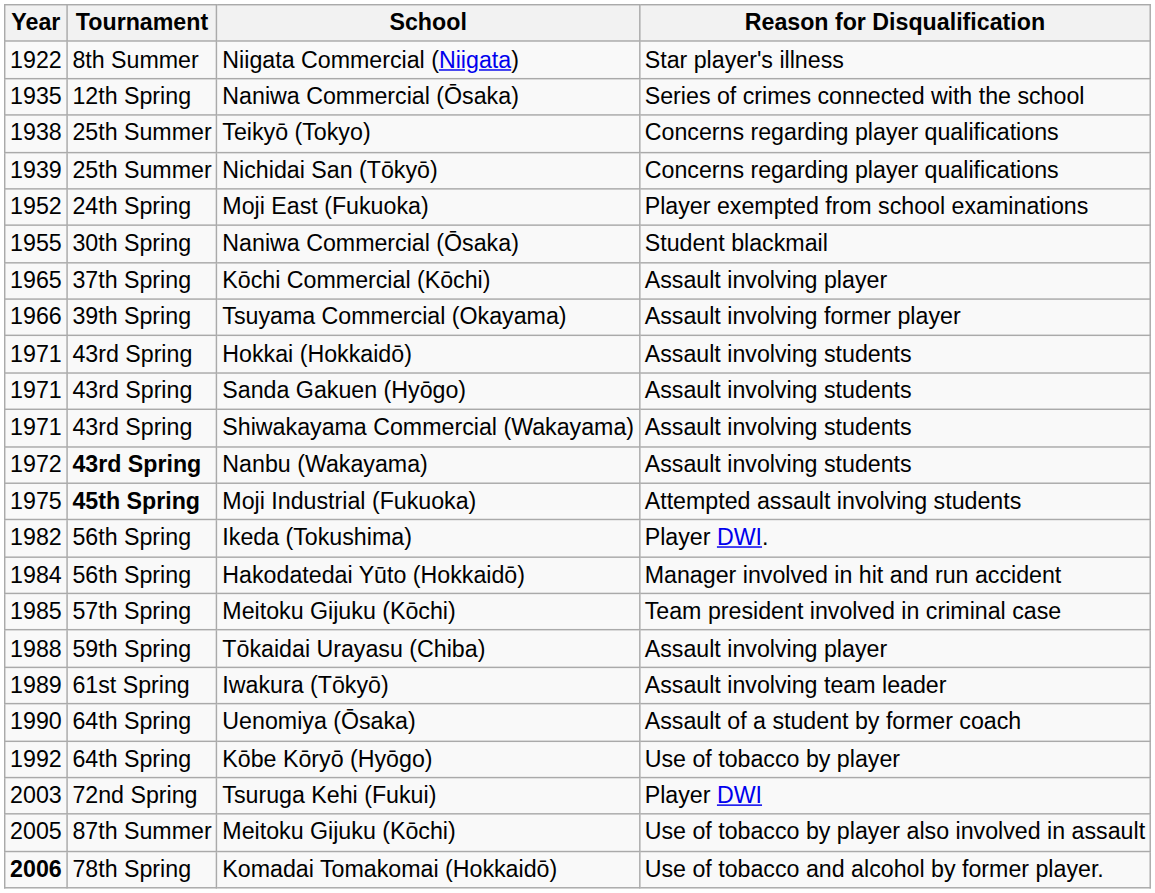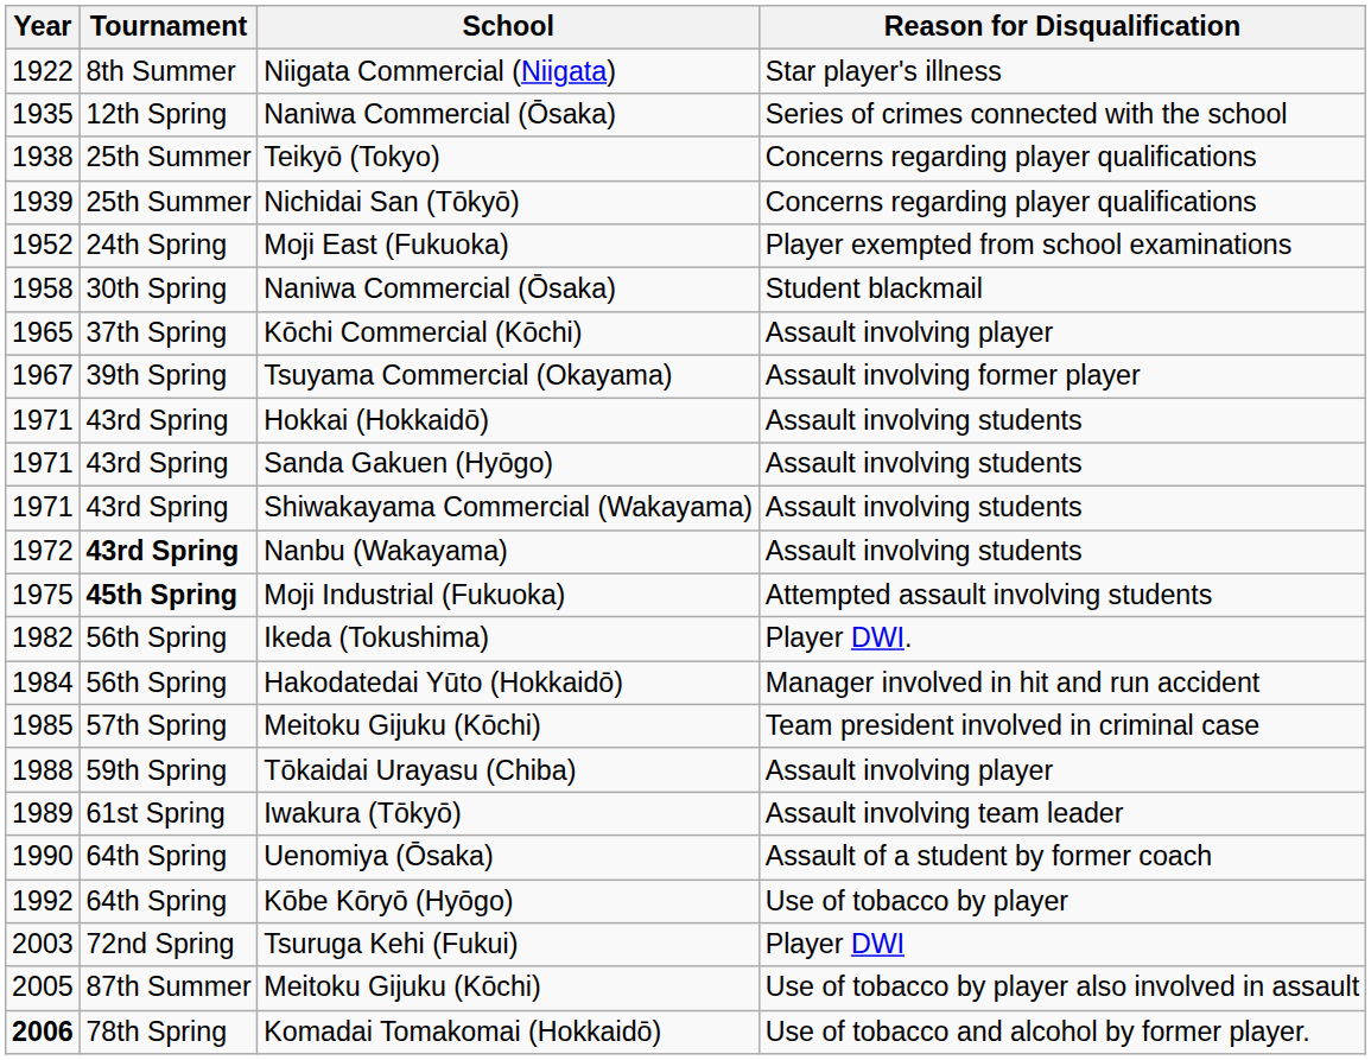 <table class="wikitable">
 <tr>
 <th>Year</th>
 <th>Tournament</th>
 <th>School</th>
 <th colspan="2">Reason for Disqualification</th>
 </tr>
 <tr>
 <td>1922</td>
 <td>8th Summer</td>
 <td>Niigata Commercial (<a href='#'>Niigata</a>)</td>
 <td>Star player's illness</td>
 </tr>
 <tr>
 <td>1935</td>
 <td>12th Spring</td>
 <td>Naniwa Commercial (Ōsaka)</td>
 <td>Series of crimes connected with the school</td>
 </tr>
 <tr>
 <td>1938</td>
 <td>25th Summer</td>
 <td>Teikyō (Tokyo)</td>
 <td>Concerns regarding player qualifications</td>
 </tr>
 <tr>
 <td>1939</td>
 <td>25th Summer</td>
 <td>Nichidai San (Tōkyō)</td>
 <td>Concerns regarding player qualifications</td>
 </tr>
 <tr>
 <td>1952</td>
 <td>24th Spring</td>
 <td>Moji East (Fukuoka)</td>
 <td>Player exempted from school examinations</td>
 </tr>
 <tr>
-<td>1955</td>
+<td>1958</td>
 <td>30th Spring</td>
 <td>Naniwa Commercial (Ōsaka)</td>
 <td>Student blackmail</td>
 </tr>
 <tr>
 <td>1965</td>
 <td>37th Spring</td>
 <td>Kōchi Commercial (Kōchi)</td>
 <td>Assault involving player</td>
 </tr>
 <tr>
-<td>1966</td>
+<td>1967</td>
 <td>39th Spring</td>
 <td>Tsuyama Commercial (Okayama)</td>
 <td>Assault involving former player</td>
 </tr>
 <tr>
 <td>1971</td>
 <td>43rd Spring</td>
 <td>Hokkai (Hokkaidō)</td>
 <td>Assault involving students</td>
 </tr>
 <tr>
 <td>1971</td>
 <td>43rd Spring</td>
 <td>Sanda Gakuen (Hyōgo)</td>
 <td>Assault involving students</td>
 </tr>
 <tr>
 <td>1971</td>
 <td>43rd Spring</td>
 <td>Shiwakayama Commercial (Wakayama)</td>
 <td>Assault involving students</td>
 </tr>
 <tr>
 <td>1972</td>
 <td><strong>43rd Spring</strong></td>
 <td>Nanbu (Wakayama)</td>
 <td>Assault involving students</td>
 </tr>
 <tr>
 <td>1975</td>
 <td><strong>45th Spring</strong></td>
 <td>Moji Industrial (Fukuoka)</td>
 <td>Attempted assault involving students</td>
 </tr>
 <tr>
 <td>1982</td>
 <td>56th Spring</td>
 <td>Ikeda (Tokushima)</td>
 <td>Player <a href='#'>DWI</a>.  </td>
 </tr>
 <tr>
 <td>1984</td>
 <td>56th Spring</td>
 <td>Hakodatedai Yūto (Hokkaidō)</td>
 <td>Manager involved in hit and run accident</td>
 </tr>
 <tr>
 <td>1985</td>
 <td>57th Spring</td>
 <td>Meitoku Gijuku (Kōchi)</td>
 <td>Team president involved in criminal case</td>
 </tr>
 <tr>
 <td>1988</td>
 <td>59th Spring</td>
 <td>Tōkaidai Urayasu (Chiba)</td>
 <td>Assault involving player</td>
 </tr>
 <tr>
 <td>1989</td>
 <td>61st Spring</td>
 <td>Iwakura (Tōkyō)</td>
 <td>Assault involving team leader</td>
 </tr>
 <tr>
 <td>1990</td>
 <td>64th Spring</td>
 <td>Uenomiya (Ōsaka)</td>
 <td>Assault of a student by former coach</td>
 </tr>
 <tr>
 <td>1992</td>
 <td>64th Spring</td>
 <td>Kōbe Kōryō (Hyōgo)</td>
 <td>Use of tobacco by player </td>
 </tr>
 <tr>
 <td>2003</td>
 <td>72nd Spring</td>
 <td>Tsuruga Kehi (Fukui)</td>
 <td>Player <a href='#'>DWI</a> </td>
 </tr>
 <tr>
 <td>2005</td>
 <td>87th Summer</td>
 <td>Meitoku Gijuku (Kōchi)</td>
 <td>Use of tobacco by player also involved in assault </td>
 </tr>
 <tr>
 <td><strong>2006</strong></td>
 <td>78th Spring</td>
 <td>Komadai Tomakomai (Hokkaidō)</td>
 <td>Use of tobacco and alcohol by former player. </td>
 </tr>
 </table>
